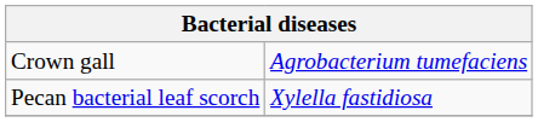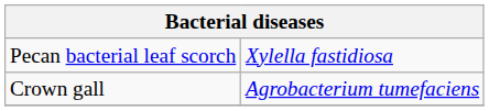 <table class="wikitable" style="clear">
 <tr>
 <th colspan=2><strong>Bacterial diseases</strong><br></th>
+</tr>
+<tr>
+<td>Pecan <a href='#'>bacterial leaf scorch</a></td>
+<td><em><a href='#'>Xylella fastidiosa</a></em></td>
 </tr>
 <tr>
 <td>Crown gall</td>
 <td><em><a href='#'>Agrobacterium tumefaciens</a></em></td>
 </tr>
 <tr>
-<td>Pecan <a href='#'>bacterial leaf scorch</a></td>
-<td><em><a href='#'>Xylella fastidiosa</a></em></td>
-</tr>
-<tr>
 </tr>
 </table>
